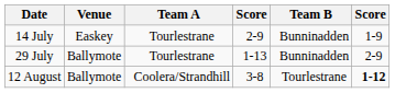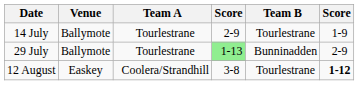 <table class="wikitable">
 <tr>
 <th>Date</th>
 <th>Venue</th>
 <th>Team A</th>
 <th>Score</th>
 <th>Team B</th>
 <th>Score</th>
 </tr>
 <tr align="center">
 <td>14 July</td>
-<td>Easkey</td>
+<td>Ballymote</td>
 <td>  Tourlestrane</td>
 <td>  2-9</td>
-<td>  Bunninadden</td>
+<td>  Tourlestrane</td>
 <td>  1-9</td>
 </tr>
 <tr align="center">
 <td>29 July</td>
 <td>Ballymote</td>
 <td>  Tourlestrane</td>
-<td>  1-13</td>
+<td style="background: lightgreen;">  1-13</td>
 <td>  Bunninadden</td>
 <td>  2-9</td>
 </tr>
 <tr align="center">
 <td>12 August</td>
-<td>Ballymote</td>
+<td>Easkey</td>
 <td>  Coolera/Strandhill</td>
 <td>  3-8</td>
 <td>  Tourlestrane</td>
 <td><strong>  1-12</strong></td>
 </tr>
 </table>
